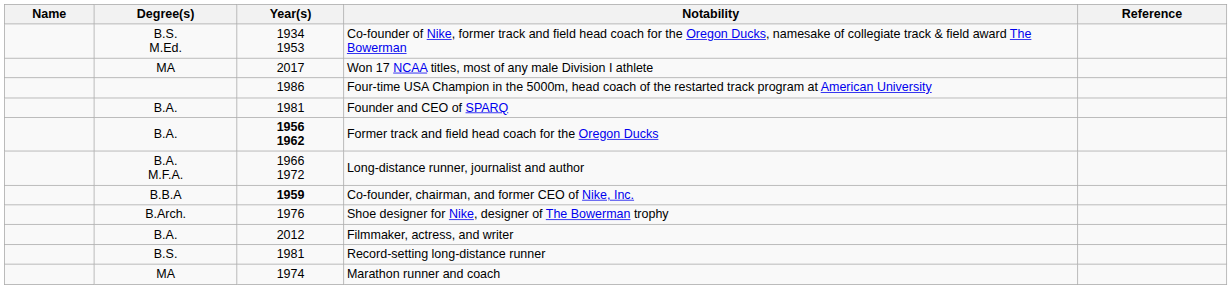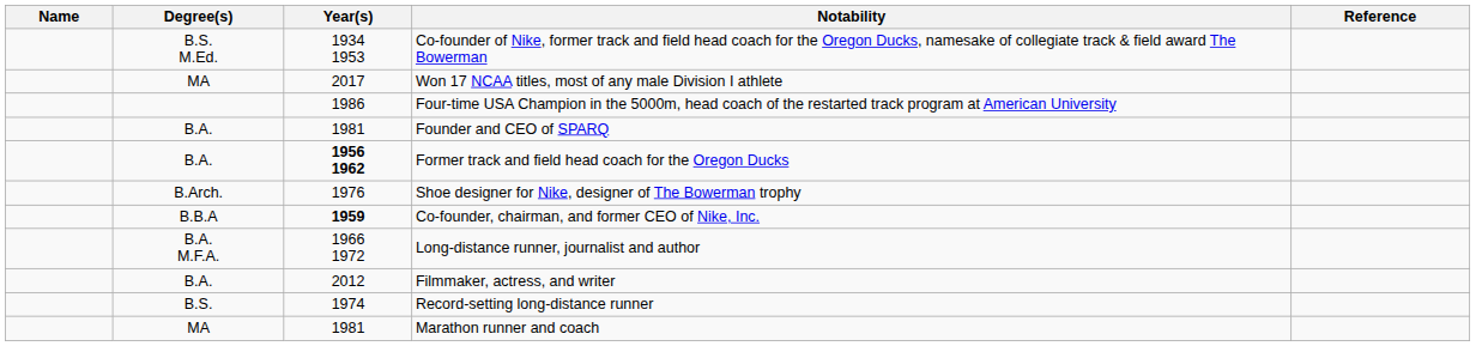 <table class="wikitable sortable">
 <tr>
 <th width="*">Name</th>
 <th>Degree(s)</th>
 <th>Year(s)</th>
 <th width="60%" class="unsortable">Notability</th>
 <th width="*" class="unsortable">Reference</th>
 </tr>
 <tr>
 <td></td>
 <td align="center">B.S.<br>M.Ed.</td>
 <td align="center">1934<br>1953</td>
 <td>Co-founder of <a href='#'>Nike</a>, former track and field head coach for the <a href='#'>Oregon Ducks</a>, namesake of collegiate track & field award <a href='#'>The Bowerman</a></td>
 <td align="center"></td>
 </tr>
 <tr>
 <td></td>
 <td align="center">MA</td>
 <td align="center">2017</td>
 <td>Won 17 <a href='#'>NCAA</a> titles, most of any male Division I athlete</td>
 <td align="center"></td>
 </tr>
 <tr>
 <td></td>
 <td align="center"></td>
 <td align="center">1986</td>
 <td>Four-time USA Champion in the 5000m, head coach of the restarted track program at <a href='#'>American University</a></td>
 <td align="center"></td>
 </tr>
 <tr>
 <td></td>
 <td align="center">B.A.</td>
 <td align="center">1981</td>
 <td>Founder and CEO of <a href='#'>SPARQ</a></td>
 <td align="center"></td>
 </tr>
 <tr>
 <td></td>
 <td align="center">B.A.</td>
 <td align="center"><strong>1956<br>1962</strong></td>
 <td>Former track and field head coach for the <a href='#'>Oregon Ducks</a></td>
 <td align="center"></td>
 </tr>
 <tr>
 <td></td>
-<td align="center">B.A.<br>M.F.A.</td>
-<td align="center">1966<br>1972</td>
-<td>Long-distance runner, journalist and author</td>
+<td align="center">B.Arch.</td>
+<td align="center">1976</td>
+<td>Shoe designer for <a href='#'>Nike</a>, designer of <a href='#'>The Bowerman</a> trophy</td>
 <td align="center"></td>
 </tr>
 <tr>
 <td></td>
 <td align="center">B.B.A</td>
 <td align="center"><strong>1959</strong></td>
 <td>Co-founder, chairman, and former CEO of <a href='#'>Nike, Inc.</a></td>
 <td align="center"></td>
 </tr>
 <tr>
 <td></td>
-<td align="center">B.Arch.</td>
-<td align="center">1976</td>
-<td>Shoe designer for <a href='#'>Nike</a>, designer of <a href='#'>The Bowerman</a> trophy</td>
+<td align="center">B.A.<br>M.F.A.</td>
+<td align="center">1966<br>1972</td>
+<td>Long-distance runner, journalist and author</td>
 <td align="center"></td>
 </tr>
 <tr>
 <td></td>
 <td align="center">B.A.</td>
 <td align="center">2012</td>
 <td>Filmmaker, actress, and writer</td>
 <td align="center"></td>
 </tr>
 <tr>
 <td></td>
 <td align="center">B.S.</td>
-<td align="center">1981</td>
+<td align="center">1974</td>
 <td>Record-setting long-distance runner</td>
 <td align="center"></td>
 </tr>
 <tr>
 <td></td>
 <td align="center">MA</td>
-<td align="center">1974</td>
+<td align="center">1981</td>
 <td>Marathon runner and coach</td>
 <td align="center"></td>
 </tr>
 </table>
